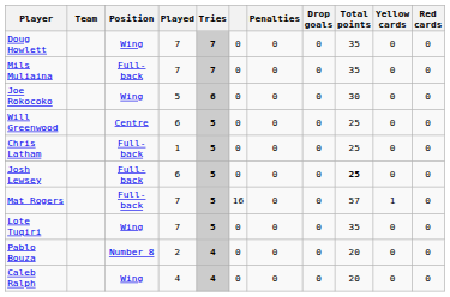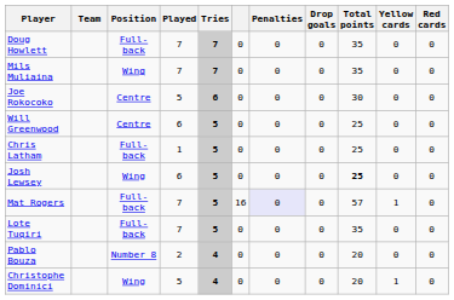 <table class="wikitable" style="text-align:center">
 <tr>
 <th width=145>Player</th>
 <th width=145>Team</th>
 <th width=100>Position</th>
 <th width=40>Played</th>
 <th width=40>Tries</th>
 <th width=40></th>
 <th width=40>Penalties</th>
 <th width=40>Drop goals</th>
 <th width=40>Total points</th>
 <th width=40>Yellow cards</th>
 <th width=40>Red cards</th>
 </tr>
 <tr>
 <td align="left"><a href='#'>Doug Howlett</a></td>
 <td align="left"></td>
-<td><a href='#'>Wing</a></td>
+<td><a href='#'>Full-back</a></td>
 <td>7</td>
 <td ! scope=row style="background:#ccc"><strong>7</strong></td>
 <td>0</td>
 <td>0</td>
 <td>0</td>
 <td>35</td>
 <td>0</td>
 <td>0</td>
 </tr>
 <tr>
 <td align="left"><a href='#'>Mils Muliaina</a></td>
 <td align="left"></td>
-<td><a href='#'>Full-back</a></td>
+<td><a href='#'>Wing</a></td>
 <td>7</td>
 <td ! scope=row style="background:#ccc"><strong>7</strong></td>
 <td>0</td>
 <td>0</td>
 <td>0</td>
 <td>35</td>
 <td>0</td>
 <td>0</td>
 </tr>
 <tr>
 <td align="left"><a href='#'>Joe Rokocoko</a></td>
 <td align="left"></td>
-<td><a href='#'>Wing</a></td>
+<td><a href='#'>Centre</a></td>
 <td>5</td>
 <td ! scope=row style="background:#ccc"><strong>6</strong></td>
 <td>0</td>
 <td>0</td>
 <td>0</td>
 <td>30</td>
 <td>0</td>
 <td>0</td>
 </tr>
 <tr>
 <td align="left"><a href='#'>Will Greenwood</a></td>
 <td align="left"></td>
 <td><a href='#'>Centre</a></td>
 <td>6</td>
 <td ! scope=row style="background:#ccc"><strong>5</strong></td>
 <td>0</td>
 <td>0</td>
 <td>0</td>
 <td>25</td>
 <td>0</td>
 <td>0</td>
 </tr>
 <tr>
 <td align="left"><a href='#'>Chris Latham</a></td>
 <td align="left"></td>
 <td><a href='#'>Full-back</a></td>
 <td>1</td>
 <td ! scope=row style="background:#ccc"><strong>5</strong></td>
 <td>0</td>
 <td>0</td>
 <td>0</td>
 <td>25</td>
 <td>0</td>
 <td>0</td>
 </tr>
 <tr>
 <td align="left"><a href='#'>Josh Lewsey</a></td>
 <td align="left"></td>
-<td><a href='#'>Full-back</a></td>
+<td><a href='#'>Wing</a></td>
 <td>6</td>
 <td ! scope=row style="background:#ccc"><strong>5</strong></td>
 <td>0</td>
 <td>0</td>
 <td>0</td>
 <td><strong>25</strong></td>
 <td>0</td>
 <td>0</td>
 </tr>
 <tr>
 <td align="left"><a href='#'>Mat Rogers</a></td>
 <td align="left"></td>
 <td><a href='#'>Full-back</a></td>
 <td>7</td>
 <td ! scope=row style="background:#ccc"><strong>5</strong></td>
 <td>16</td>
-<td>0</td>
+<td style="background: lavender;">0</td>
 <td>0</td>
 <td>57</td>
 <td>1</td>
 <td>0</td>
 </tr>
 <tr>
 <td align="left"><a href='#'>Lote Tuqiri</a></td>
 <td align="left"></td>
-<td><a href='#'>Wing</a></td>
+<td><a href='#'>Full-back</a></td>
 <td>7</td>
 <td ! scope=row style="background:#ccc"><strong>5</strong></td>
 <td>0</td>
 <td>0</td>
 <td>0</td>
 <td>35</td>
 <td>0</td>
 <td>0</td>
 </tr>
 <tr>
 <td align="left"><a href='#'>Pablo Bouza</a></td>
 <td align="left"></td>
 <td><a href='#'>Number 8</a></td>
 <td>2</td>
 <td ! scope=row style="background:#ccc"><strong>4</strong></td>
 <td>0</td>
 <td>0</td>
 <td>0</td>
 <td>20</td>
 <td>0</td>
 <td>0</td>
 </tr>
 <tr>
-<td align="left"><a href='#'>Caleb Ralph</a></td>
+<td align="left"><a href='#'>Christophe Dominici</a></td>
 <td align="left"></td>
 <td><a href='#'>Wing</a></td>
-<td>4</td>
+<td>5</td>
 <td ! scope=row style="background:#ccc"><strong>4</strong></td>
 <td>0</td>
 <td>0</td>
 <td>0</td>
 <td>20</td>
-<td>0</td>
+<td>1</td>
 <td>0</td>
 </tr>
 </table>
